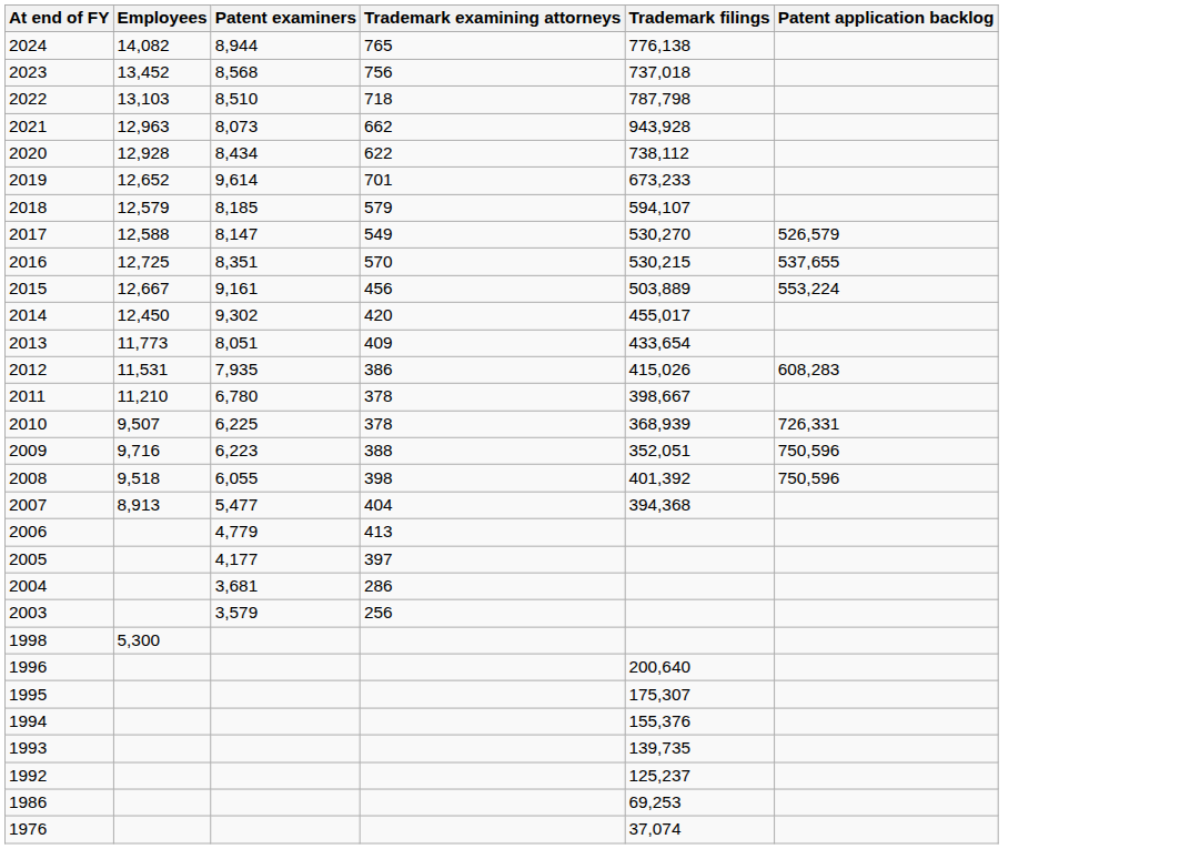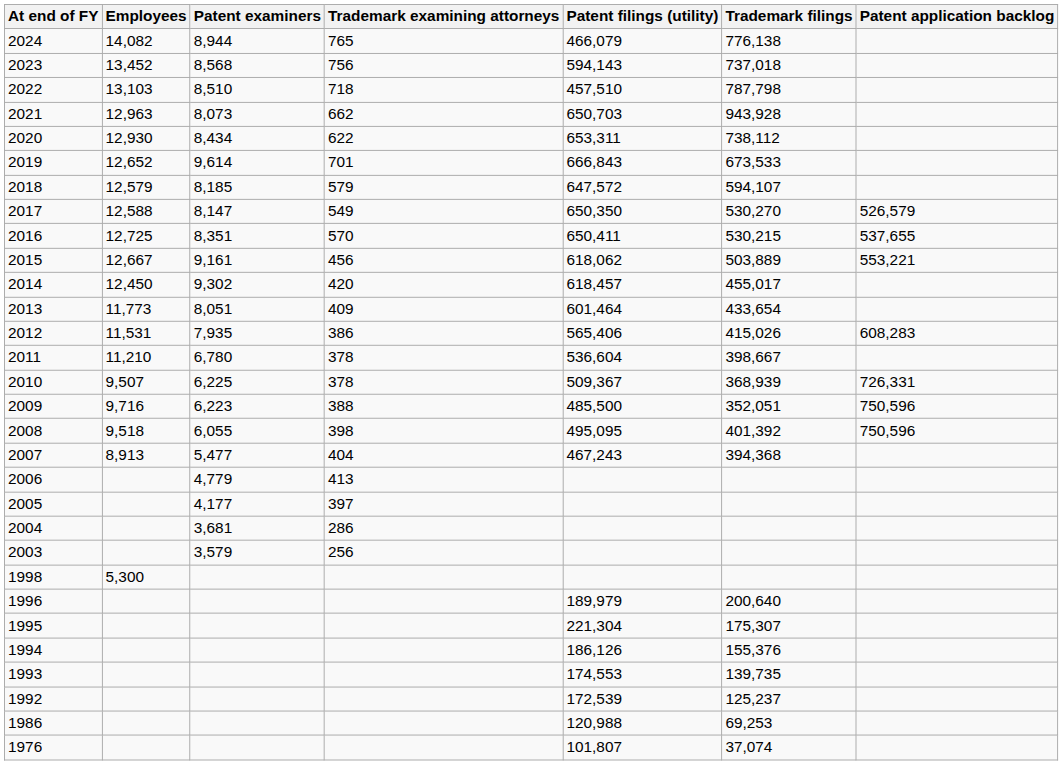 <table class="wikitable">
 <tr>
 <th>At end of FY</th>
 <th>Employees</th>
 <th>Patent examiners</th>
 <th>Trademark examining attorneys</th>
+<th>Patent filings (utility)</th>
 <th>Trademark filings</th>
 <th>Patent application backlog</th>
 </tr>
 <tr>
 <td>2024</td>
 <td>14,082</td>
 <td>8,944</td>
 <td>765</td>
+<td>466,079</td>
 <td>776,138</td>
 <td></td>
 </tr>
 <tr>
 <td>2023</td>
 <td>13,452</td>
 <td>8,568</td>
 <td>756</td>
+<td>594,143</td>
 <td>737,018</td>
 <td></td>
 </tr>
 <tr>
 <td>2022</td>
 <td>13,103</td>
 <td>8,510</td>
 <td>718</td>
+<td>457,510</td>
 <td>787,798</td>
 <td></td>
 </tr>
 <tr>
 <td>2021</td>
 <td>12,963</td>
 <td>8,073</td>
 <td>662</td>
+<td>650,703</td>
 <td>943,928</td>
 <td></td>
 </tr>
 <tr>
 <td>2020</td>
-<td>12,928</td>
+<td>12,930</td>
 <td>8,434</td>
 <td>622</td>
+<td>653,311</td>
 <td>738,112</td>
 <td></td>
 </tr>
 <tr>
 <td>2019</td>
 <td>12,652</td>
 <td>9,614</td>
 <td>701</td>
-<td>673,233</td>
+<td>666,843</td>
+<td>673,533</td>
 <td></td>
 </tr>
 <tr>
 <td>2018</td>
 <td>12,579</td>
 <td>8,185</td>
 <td>579</td>
+<td>647,572</td>
 <td>594,107</td>
 <td></td>
 </tr>
 <tr>
 <td>2017</td>
 <td>12,588</td>
 <td>8,147</td>
 <td>549</td>
+<td>650,350</td>
 <td>530,270</td>
 <td>526,579</td>
 </tr>
 <tr>
 <td>2016</td>
 <td>12,725</td>
 <td>8,351</td>
 <td>570</td>
+<td>650,411</td>
 <td>530,215</td>
 <td>537,655</td>
 </tr>
 <tr>
 <td>2015</td>
 <td>12,667</td>
 <td>9,161</td>
 <td>456</td>
+<td>618,062</td>
 <td>503,889</td>
-<td>553,224</td>
+<td>553,221</td>
 </tr>
 <tr>
 <td>2014</td>
 <td>12,450</td>
 <td>9,302</td>
 <td>420</td>
+<td>618,457</td>
 <td>455,017</td>
 <td></td>
 </tr>
 <tr>
 <td>2013</td>
 <td>11,773</td>
 <td>8,051</td>
 <td>409</td>
+<td>601,464</td>
 <td>433,654</td>
 <td></td>
 </tr>
 <tr>
 <td>2012</td>
 <td>11,531</td>
 <td>7,935</td>
 <td>386</td>
+<td>565,406</td>
 <td>415,026</td>
 <td>608,283</td>
 </tr>
 <tr>
 <td>2011</td>
 <td>11,210</td>
 <td>6,780</td>
 <td>378</td>
+<td>536,604</td>
 <td>398,667</td>
 <td></td>
 </tr>
 <tr>
 <td>2010</td>
 <td>9,507</td>
 <td>6,225</td>
 <td>378</td>
+<td>509,367</td>
 <td>368,939</td>
 <td>726,331</td>
 </tr>
 <tr>
 <td>2009</td>
 <td>9,716</td>
 <td>6,223</td>
 <td>388</td>
+<td>485,500</td>
 <td>352,051</td>
 <td>750,596</td>
 </tr>
 <tr>
 <td>2008</td>
 <td>9,518</td>
 <td>6,055</td>
 <td>398</td>
+<td>495,095</td>
 <td>401,392</td>
 <td>750,596</td>
 </tr>
 <tr>
 <td>2007</td>
 <td>8,913</td>
 <td>5,477</td>
 <td>404</td>
+<td>467,243</td>
 <td>394,368</td>
 <td></td>
 </tr>
 <tr>
 <td>2006</td>
 <td></td>
 <td>4,779</td>
 <td>413</td>
 <td></td>
 <td></td>
+<td></td>
 </tr>
 <tr>
 <td>2005</td>
 <td></td>
 <td>4,177</td>
 <td>397</td>
+<td></td>
 <td></td>
 <td></td>
 </tr>
 <tr>
 <td>2004</td>
 <td></td>
 <td>3,681</td>
 <td>286</td>
 <td></td>
 <td></td>
+<td></td>
 </tr>
 <tr>
 <td>2003</td>
 <td></td>
 <td>3,579</td>
 <td>256</td>
+<td></td>
 <td></td>
 <td></td>
 </tr>
 <tr>
 <td>1998</td>
 <td>5,300</td>
 <td></td>
 <td></td>
 <td></td>
 <td></td>
+<td></td>
 </tr>
 <tr>
 <td>1996</td>
 <td></td>
 <td></td>
 <td></td>
+<td>189,979</td>
 <td>200,640</td>
 <td></td>
 </tr>
 <tr>
 <td>1995</td>
 <td></td>
 <td></td>
 <td></td>
+<td>221,304</td>
 <td>175,307</td>
 <td></td>
 </tr>
 <tr>
 <td>1994</td>
 <td></td>
 <td></td>
 <td></td>
+<td>186,126</td>
 <td>155,376</td>
 <td></td>
 </tr>
 <tr>
 <td>1993</td>
 <td></td>
 <td></td>
 <td></td>
+<td>174,553</td>
 <td>139,735</td>
 <td></td>
 </tr>
 <tr>
 <td>1992</td>
 <td></td>
 <td></td>
 <td></td>
+<td>172,539</td>
 <td>125,237</td>
 <td></td>
 </tr>
 <tr>
 <td>1986</td>
 <td></td>
 <td></td>
 <td></td>
+<td>120,988</td>
 <td>69,253</td>
 <td></td>
 </tr>
 <tr>
 <td>1976</td>
 <td></td>
 <td></td>
 <td></td>
+<td>101,807</td>
 <td>37,074</td>
 <td></td>
 </tr>
 </table>
